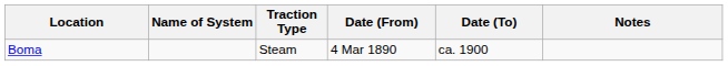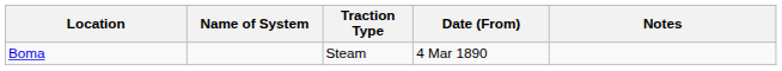 <table class="wikitable" style="width:100%;">
 <tr>
 <th style="width:20%;">Location</th>
 <th style="width:15%;">Name of System</th>
 <th style="width:10%;">Traction<br>Type</th>
 <th style="width:15%;">Date (From)</th>
-<th style="width:15%;">Date (To)</th>
 <th style="width:25%;">Notes</th>
 </tr>
 <tr>
 <td><a href='#'>Boma</a></td>
 <td> </td>
 <td>Steam</td>
 <td>4 Mar 1890</td>
-<td>ca. 1900</td>
 <td> </td>
 </tr>
 </table>
